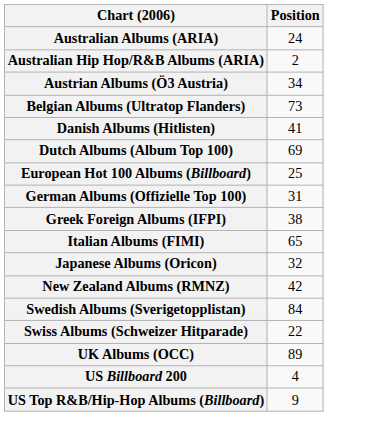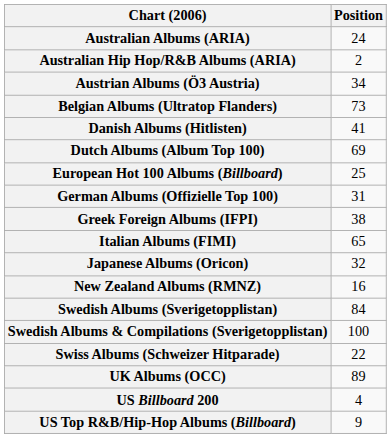 <table class="wikitable sortable plainrowheaders" style="text-align:center;">
 <tr>
 <th>Chart (2006)</th>
 <th>Position</th>
 </tr>
 <tr>
 <th scope="row">Australian Albums (ARIA)</th>
 <td>24</td>
 </tr>
 <tr>
 <th scope="row">Australian Hip Hop/R&B Albums (ARIA)</th>
 <td>2</td>
 </tr>
 <tr>
 <th scope="row">Austrian Albums (Ö3 Austria)</th>
 <td>34</td>
 </tr>
 <tr>
 <th scope="row">Belgian Albums (Ultratop Flanders)</th>
 <td>73</td>
 </tr>
 <tr>
 <th scope="row">Danish Albums (Hitlisten)</th>
 <td>41</td>
 </tr>
 <tr>
 <th scope="row">Dutch Albums (Album Top 100)</th>
 <td>69</td>
 </tr>
 <tr>
 <th scope="row">European Hot 100 Albums (<em>Billboard</em>)</th>
 <td>25</td>
 </tr>
 <tr>
 <th scope="row">German Albums (Offizielle Top 100)</th>
 <td>31</td>
 </tr>
 <tr>
 <th scope="row">Greek Foreign Albums (IFPI)</th>
 <td>38</td>
 </tr>
 <tr>
 <th scope="row">Italian Albums (FIMI)</th>
 <td style="text-align:center;">65</td>
 </tr>
 <tr>
 <th scope="row">Japanese Albums (Oricon)</th>
 <td>32</td>
 </tr>
 <tr>
 <th scope="row">New Zealand Albums (RMNZ)</th>
-<td>42</td>
+<td>16</td>
 </tr>
 <tr>
 <th scope="row">Swedish Albums (Sverigetopplistan)</th>
 <td>84</td>
+</tr>
+<tr>
+<th scope="row">Swedish Albums & Compilations (Sverigetopplistan)</th>
+<td>100</td>
 </tr>
 <tr>
 <th scope="row">Swiss Albums (Schweizer Hitparade)</th>
 <td>22</td>
 </tr>
 <tr>
 <th scope="row">UK Albums (OCC)</th>
 <td>89</td>
 </tr>
 <tr>
 <th scope="row">US <em>Billboard</em> 200</th>
 <td>4</td>
 </tr>
 <tr>
 <th scope="row">US Top R&B/Hip-Hop Albums (<em>Billboard</em>)</th>
 <td>9</td>
 </tr>
 </table>
